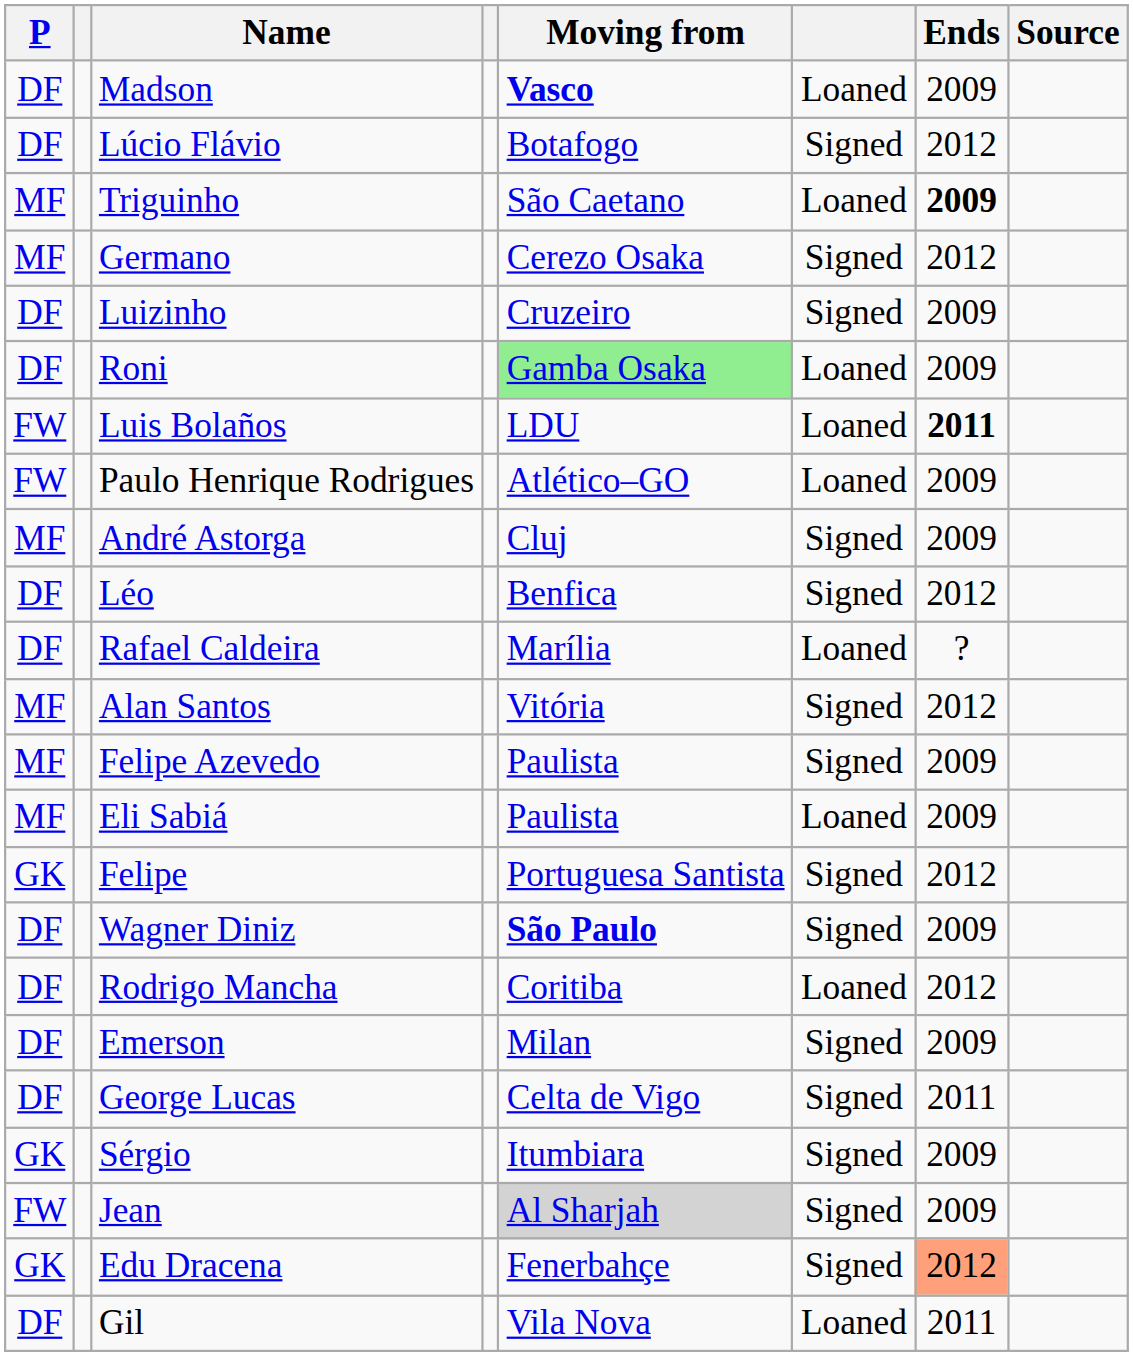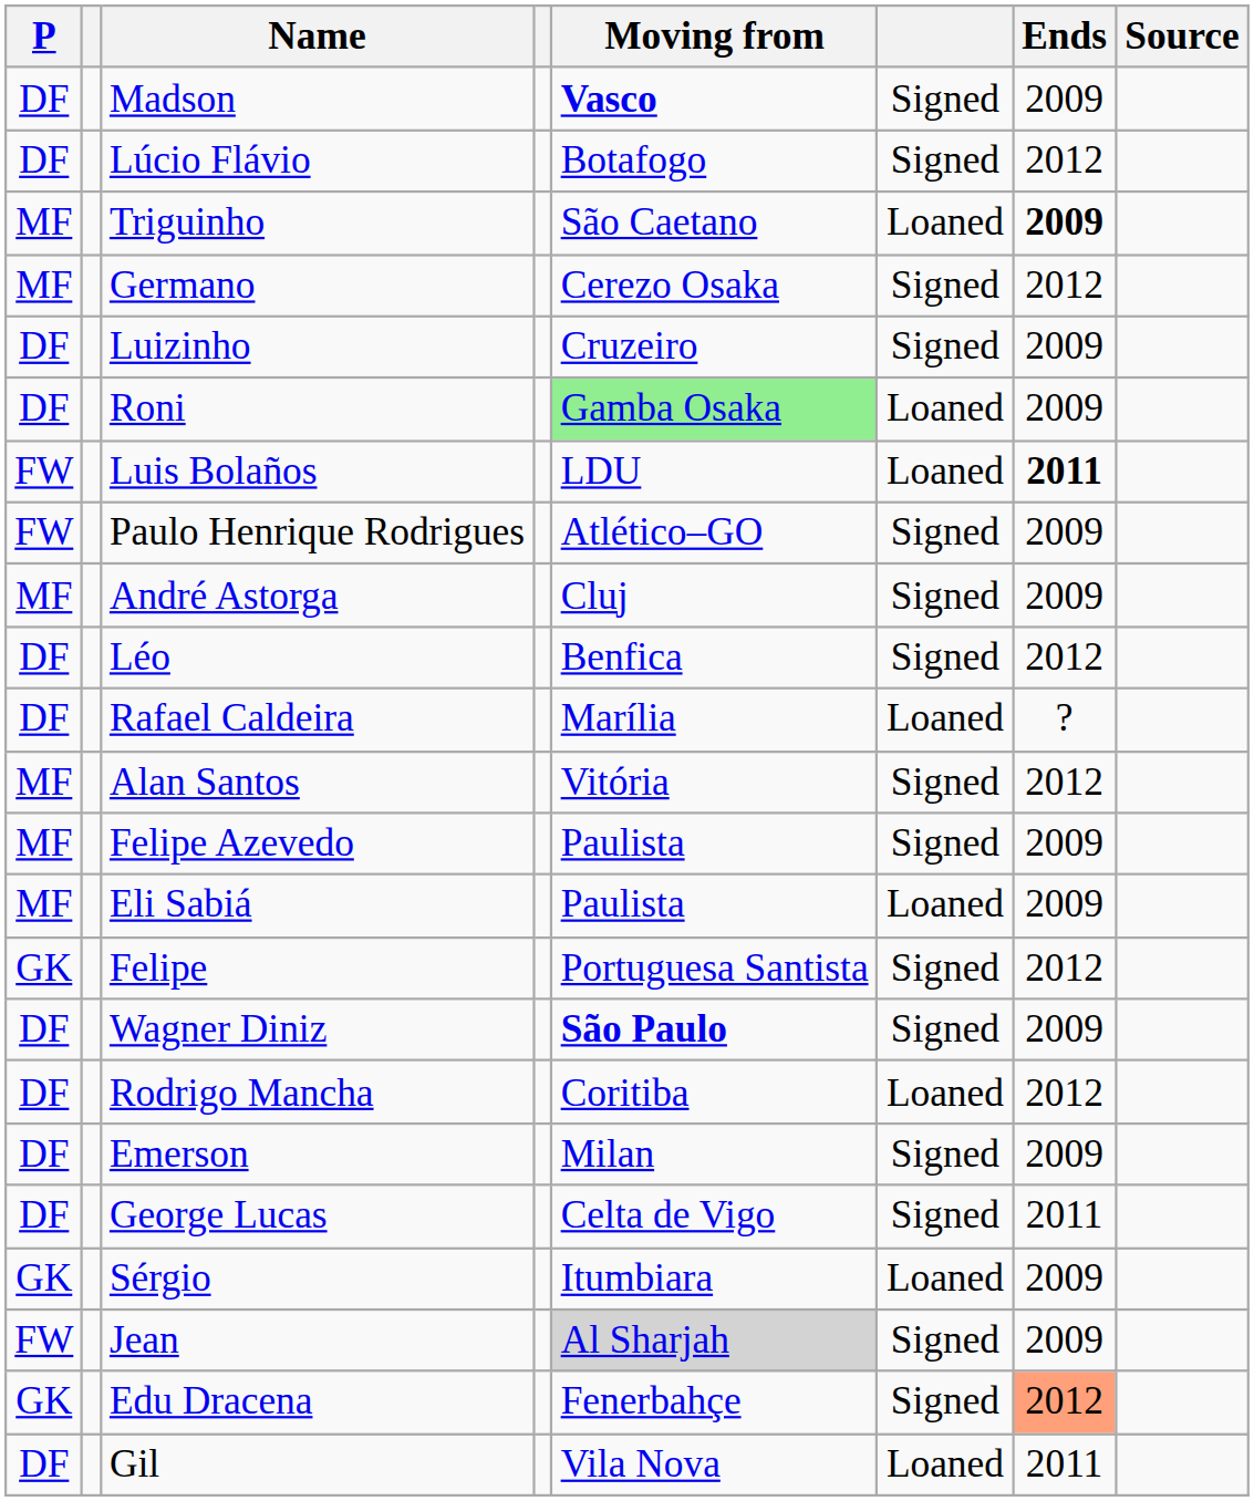 <table class="wikitable sortable" style="text-align:center;">
 <tr>
 <th><a href='#'>P</a></th>
 <th></th>
 <th>Name</th>
 <th></th>
 <th>Moving from</th>
 <th></th>
 <th>Ends</th>
 <th>Source</th>
 </tr>
 <tr>
 <td><a href='#'>DF</a></td>
 <td></td>
 <td style="text-align:left;"><a href='#'>Madson</a></td>
 <td></td>
 <td style="text-align:left;"><strong><a href='#'>Vasco</a></strong></td>
-<td>Loaned</td>
+<td>Signed</td>
 <td>2009</td>
 <td></td>
 </tr>
 <tr>
 <td><a href='#'>DF</a></td>
 <td></td>
 <td style="text-align:left;"><a href='#'>Lúcio Flávio</a></td>
 <td></td>
 <td style="text-align:left;"><a href='#'>Botafogo</a></td>
 <td>Signed</td>
 <td>2012</td>
 <td></td>
 </tr>
 <tr>
 <td><a href='#'>MF</a></td>
 <td></td>
 <td style="text-align:left;"><a href='#'>Triguinho</a></td>
 <td></td>
 <td style="text-align:left;"><a href='#'>São Caetano</a></td>
 <td>Loaned</td>
 <td><strong>2009</strong></td>
 <td></td>
 </tr>
 <tr>
 <td><a href='#'>MF</a></td>
 <td></td>
 <td style="text-align:left;"><a href='#'>Germano</a></td>
 <td></td>
 <td style="text-align:left;"><a href='#'>Cerezo Osaka</a> </td>
 <td>Signed</td>
 <td>2012</td>
 <td></td>
 </tr>
 <tr>
 <td><a href='#'>DF</a></td>
 <td></td>
 <td style="text-align:left;"><a href='#'>Luizinho</a></td>
 <td></td>
 <td style="text-align:left;"><a href='#'>Cruzeiro</a></td>
 <td>Signed</td>
 <td>2009</td>
 <td></td>
 </tr>
 <tr>
 <td><a href='#'>DF</a></td>
 <td></td>
 <td style="text-align:left;"><a href='#'>Roni</a></td>
 <td></td>
 <td style="background: lightgreen; text-align:left;"><a href='#'>Gamba Osaka</a> </td>
 <td>Loaned</td>
 <td>2009</td>
 <td></td>
 </tr>
 <tr>
 <td><a href='#'>FW</a></td>
 <td></td>
 <td style="text-align:left;"><a href='#'>Luis Bolaños</a></td>
 <td></td>
 <td style="text-align:left;"><a href='#'>LDU</a> </td>
 <td>Loaned</td>
 <td><strong>2011</strong></td>
 <td></td>
 </tr>
 <tr>
 <td><a href='#'>FW</a></td>
 <td></td>
 <td style="text-align:left;">Paulo Henrique Rodrigues</td>
 <td></td>
 <td style="text-align:left;"><a href='#'>Atlético–GO</a></td>
-<td>Loaned</td>
+<td>Signed</td>
 <td>2009</td>
 <td></td>
 </tr>
 <tr>
 <td><a href='#'>MF</a></td>
 <td></td>
 <td style="text-align:left;"><a href='#'>André Astorga</a></td>
 <td></td>
 <td style="text-align:left;"><a href='#'>Cluj</a> </td>
 <td>Signed</td>
 <td>2009</td>
 <td></td>
 </tr>
 <tr>
 <td><a href='#'>DF</a></td>
 <td></td>
 <td style="text-align:left;"><a href='#'>Léo</a></td>
 <td></td>
 <td style="text-align:left;"><a href='#'>Benfica</a> </td>
 <td>Signed</td>
 <td>2012</td>
 <td></td>
 </tr>
 <tr>
 <td><a href='#'>DF</a></td>
 <td></td>
 <td style="text-align:left;"><a href='#'>Rafael Caldeira</a></td>
 <td></td>
 <td style="text-align:left;"><a href='#'>Marília</a></td>
 <td>Loaned</td>
 <td>?</td>
 <td></td>
 </tr>
 <tr>
 <td><a href='#'>MF</a></td>
 <td></td>
 <td style="text-align:left;"><a href='#'>Alan Santos</a></td>
 <td></td>
 <td style="text-align:left;"><a href='#'>Vitória</a></td>
 <td>Signed</td>
 <td>2012</td>
 <td></td>
 </tr>
 <tr>
 <td><a href='#'>MF</a></td>
 <td></td>
 <td style="text-align:left;"><a href='#'>Felipe Azevedo</a></td>
 <td></td>
 <td style="text-align:left;"><a href='#'>Paulista</a></td>
 <td>Signed</td>
 <td>2009</td>
 <td></td>
 </tr>
 <tr>
 <td><a href='#'>MF</a></td>
 <td></td>
 <td style="text-align:left;"><a href='#'>Eli Sabiá</a></td>
 <td></td>
 <td style="text-align:left;"><a href='#'>Paulista</a></td>
 <td>Loaned</td>
 <td>2009</td>
 <td></td>
 </tr>
 <tr>
 <td><a href='#'>GK</a></td>
 <td></td>
 <td style="text-align:left;"><a href='#'>Felipe</a></td>
 <td></td>
 <td style="text-align:left;"><a href='#'>Portuguesa Santista</a></td>
 <td>Signed</td>
 <td>2012</td>
 <td></td>
 </tr>
 <tr>
 <td><a href='#'>DF</a></td>
 <td></td>
 <td style="text-align:left;"><a href='#'>Wagner Diniz</a></td>
 <td></td>
 <td style="text-align:left;"><strong><a href='#'>São Paulo</a></strong></td>
 <td>Signed</td>
 <td>2009</td>
 <td></td>
 </tr>
 <tr>
 <td><a href='#'>DF</a></td>
 <td></td>
 <td style="text-align:left;"><a href='#'>Rodrigo Mancha</a></td>
 <td></td>
 <td style="text-align:left;"><a href='#'>Coritiba</a></td>
 <td>Loaned</td>
 <td>2012</td>
 <td></td>
 </tr>
 <tr>
 <td><a href='#'>DF</a></td>
 <td></td>
 <td style="text-align:left;"><a href='#'>Emerson</a></td>
 <td></td>
 <td style="text-align:left;"><a href='#'>Milan</a> </td>
 <td>Signed</td>
 <td>2009</td>
 <td></td>
 </tr>
 <tr>
 <td><a href='#'>DF</a></td>
 <td></td>
 <td style="text-align:left;"><a href='#'>George Lucas</a></td>
 <td></td>
 <td style="text-align:left;"><a href='#'>Celta de Vigo</a> </td>
 <td>Signed</td>
 <td>2011</td>
 <td></td>
 </tr>
 <tr>
 <td><a href='#'>GK</a></td>
 <td></td>
 <td style="text-align:left;"><a href='#'>Sérgio</a></td>
 <td></td>
 <td style="text-align:left;"><a href='#'>Itumbiara</a></td>
-<td>Signed</td>
+<td>Loaned</td>
 <td>2009</td>
 <td></td>
 </tr>
 <tr>
 <td><a href='#'>FW</a></td>
 <td></td>
 <td style="text-align:left;"><a href='#'>Jean</a></td>
 <td></td>
 <td style="background: lightgrey; text-align:left;"><a href='#'>Al Sharjah</a> </td>
 <td>Signed</td>
 <td>2009</td>
 <td></td>
 </tr>
 <tr>
 <td><a href='#'>GK</a></td>
 <td></td>
 <td style="text-align:left;"><a href='#'>Edu Dracena</a></td>
 <td></td>
 <td style="text-align:left;"><a href='#'>Fenerbahçe</a> </td>
 <td>Signed</td>
 <td style="background: lightsalmon;">2012</td>
 <td></td>
 </tr>
 <tr>
 <td><a href='#'>DF</a></td>
 <td></td>
 <td style="text-align:left;">Gil</td>
 <td></td>
 <td style="text-align:left;"><a href='#'>Vila Nova</a></td>
 <td>Loaned</td>
 <td>2011</td>
 <td></td>
 </tr>
 <tr>
 </tr>
 </table>
